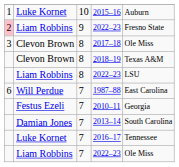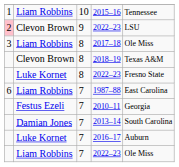 <table class="wikitable">
 <tr>
 </tr>
 <tr>
 <td>1</td>
-<td><a href='#'>Luke Kornet</a></td>
+<td><a href='#'>Liam Robbins</a></td>
 <td>10</td>
 <td style="font-size:80%;"><a href='#'>2015–16</a></td>
-<td style="font-size:80%;">Auburn</td>
+<td style="font-size:80%;">Tennessee</td>
 </tr>
 <tr>
 <td style="background: pink;">2</td>
-<td><a href='#'>Liam Robbins</a></td>
+<td>Clevon Brown</td>
 <td>9</td>
 <td style="font-size:80%;"><a href='#'>2022–23</a></td>
-<td style="font-size:80%;">Fresno State</td>
+<td style="font-size:80%;">LSU</td>
 </tr>
 <tr>
 <td>3</td>
-<td>Clevon Brown</td>
+<td><a href='#'>Liam Robbins</a></td>
 <td>8</td>
 <td style="font-size:80%;"><a href='#'>2017–18</a></td>
 <td style="font-size:80%;">Ole Miss</td>
 </tr>
 <tr>
 <td></td>
 <td>Clevon Brown</td>
 <td>8</td>
 <td style="font-size:80%;"><a href='#'>2018–19</a></td>
 <td style="font-size:80%;">Texas A&M</td>
 </tr>
 <tr>
 <td></td>
-<td><a href='#'>Liam Robbins</a></td>
+<td><a href='#'>Luke Kornet</a></td>
 <td>8</td>
 <td style="font-size:80%;"><a href='#'>2022–23</a></td>
-<td style="font-size:80%;">LSU</td>
+<td style="font-size:80%;">Fresno State</td>
 </tr>
 <tr>
 <td>6</td>
-<td><a href='#'>Will Perdue</a></td>
+<td><a href='#'>Liam Robbins</a></td>
 <td>7</td>
 <td style="font-size:80%;"><a href='#'>1987–88</a></td>
 <td style="font-size:80%;">East Carolina</td>
 </tr>
 <tr>
 <td></td>
 <td><a href='#'>Festus Ezeli</a></td>
 <td>7</td>
 <td style="font-size:80%;"><a href='#'>2010–11</a></td>
 <td style="font-size:80%;">Georgia</td>
 </tr>
 <tr>
 <td></td>
 <td><a href='#'>Damian Jones</a></td>
 <td>7</td>
 <td style="font-size:80%;"><a href='#'>2013–14</a></td>
 <td style="font-size:80%;">South Carolina</td>
 </tr>
 <tr>
 <td></td>
 <td><a href='#'>Luke Kornet</a></td>
 <td>7</td>
 <td style="font-size:80%;"><a href='#'>2016–17</a></td>
-<td style="font-size:80%;">Tennessee</td>
+<td style="font-size:80%;">Auburn</td>
 </tr>
 <tr>
 <td></td>
 <td><a href='#'>Liam Robbins</a></td>
 <td>7</td>
 <td style="font-size:80%;"><a href='#'>2022–23</a></td>
 <td style="font-size:80%;">Ole Miss</td>
 </tr>
 </table>
